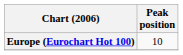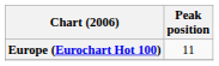 <table class="wikitable sortable plainrowheaders" style="text-align:center">
 <tr>
 <th scope="col">Chart (2006)</th>
 <th scope="col">Peak<br>position</th>
 </tr>
 <tr>
 <th scope="row">Europe (<a href='#'>Eurochart Hot 100</a>)</th>
-<td>10</td>
+<td>11</td>
 </tr>
 <tr>
 </tr>
 <tr>
 </tr>
 <tr>
 </tr>
 <tr>
 </tr>
 </table>
